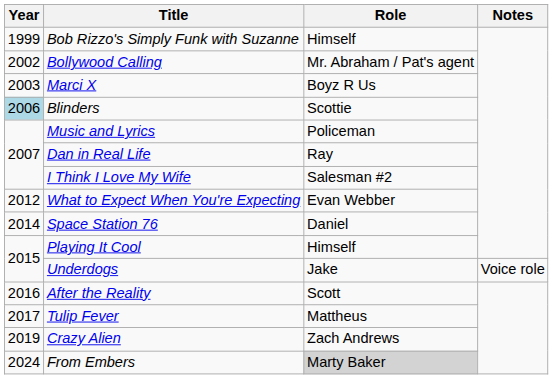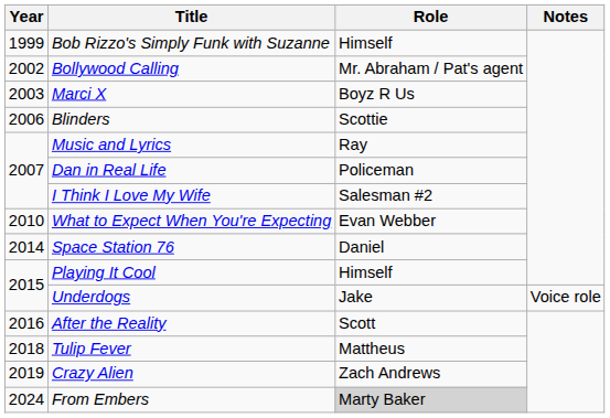 <table class="wikitable sortable">
 <tr>
 <th>Year</th>
 <th>Title</th>
 <th>Role</th>
 <th class="unsortable">Notes</th>
 </tr>
 <tr>
 <td>1999</td>
 <td><em>Bob Rizzo's Simply Funk with Suzanne</em></td>
 <td>Himself</td>
 <td rowspan="10"></td>
 </tr>
 <tr>
 <td>2002</td>
 <td><em><a href='#'>Bollywood Calling</a></em></td>
 <td>Mr. Abraham / Pat's agent</td>
 </tr>
 <tr>
 <td>2003</td>
 <td><em><a href='#'>Marci X</a></em></td>
 <td>Boyz R Us</td>
 </tr>
 <tr>
-<td style="background: lightblue;">2006</td>
+<td>2006</td>
 <td><em>Blinders</em></td>
 <td>Scottie</td>
 </tr>
 <tr>
 <td rowspan="3">2007</td>
 <td><em><a href='#'>Music and Lyrics</a></em></td>
-<td>Policeman</td>
+<td>Ray</td>
 </tr>
 <tr>
 <td><em><a href='#'>Dan in Real Life</a></em></td>
-<td>Ray</td>
+<td>Policeman</td>
 </tr>
 <tr>
 <td><em><a href='#'>I Think I Love My Wife</a></em></td>
 <td>Salesman #2</td>
 </tr>
 <tr>
-<td>2012</td>
+<td>2010</td>
 <td><em><a href='#'>What to Expect When You're Expecting</a></em></td>
 <td>Evan Webber</td>
 </tr>
 <tr>
 <td>2014</td>
 <td><em><a href='#'>Space Station 76</a></em></td>
 <td>Daniel</td>
 </tr>
 <tr>
 <td rowspan="2">2015</td>
 <td><em><a href='#'>Playing It Cool</a></em></td>
 <td>Himself</td>
 </tr>
 <tr>
 <td><em><a href='#'>Underdogs</a></em></td>
 <td>Jake</td>
 <td>Voice role</td>
 </tr>
 <tr>
 <td>2016</td>
 <td><em><a href='#'>After the Reality</a></em></td>
 <td>Scott</td>
 <td rowspan="4"></td>
 </tr>
 <tr>
-<td>2017</td>
+<td>2018</td>
 <td><em><a href='#'>Tulip Fever</a></em></td>
 <td>Mattheus</td>
 </tr>
 <tr>
 <td>2019</td>
 <td><em><a href='#'>Crazy Alien</a></em></td>
 <td>Zach Andrews</td>
 </tr>
 <tr>
 <td>2024</td>
 <td><em>From Embers</em></td>
 <td style="background: lightgrey;">Marty Baker</td>
 </tr>
 </table>
